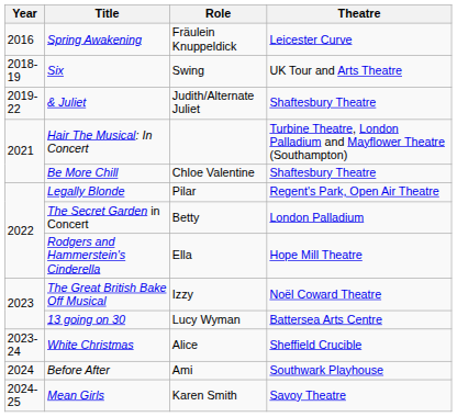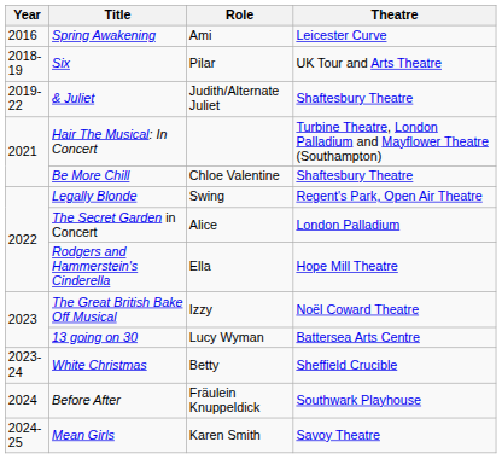 <table class="wikitable">
 <tr>
 <th>Year</th>
 <th>Title</th>
 <th>Role</th>
 <th>Theatre</th>
 </tr>
 <tr>
 <td>2016</td>
 <td><em><a href='#'>Spring Awakening</a></em></td>
-<td>Fräulein Knuppeldick</td>
+<td>Ami</td>
 <td><a href='#'>Leicester Curve</a></td>
 </tr>
 <tr>
 <td>2018-19</td>
 <td><em><a href='#'>Six</a></em></td>
-<td>Swing</td>
+<td>Pilar</td>
 <td>UK Tour and <a href='#'>Arts Theatre</a></td>
 </tr>
 <tr>
 <td>2019-22</td>
 <td><em><a href='#'>& Juliet</a></em></td>
 <td>Judith/Alternate Juliet</td>
 <td><a href='#'>Shaftesbury Theatre</a></td>
 </tr>
 <tr>
 <td rowspan="2">2021</td>
 <td><em><a href='#'>Hair The Musical</a>: In Concert</em></td>
 <td></td>
 <td><a href='#'>Turbine Theatre</a>, <a href='#'>London Palladium</a> and <a href='#'>Mayflower Theatre</a> (Southampton)</td>
 </tr>
 <tr>
 <td><em><a href='#'>Be More Chill</a></em></td>
 <td>Chloe Valentine</td>
 <td><a href='#'>Shaftesbury Theatre</a></td>
 </tr>
 <tr>
 <td rowspan="3">2022</td>
 <td><em><a href='#'>Legally Blonde</a></em></td>
-<td>Pilar</td>
+<td>Swing</td>
 <td><a href='#'>Regent's Park, Open Air Theatre</a></td>
 </tr>
 <tr>
 <td><em><a href='#'>The Secret Garden</a></em> in Concert</td>
-<td>Betty</td>
+<td>Alice</td>
 <td><a href='#'>London Palladium</a></td>
 </tr>
 <tr>
 <td><em><a href='#'>Rodgers and Hammerstein's Cinderella</a></em></td>
 <td>Ella</td>
 <td><a href='#'>Hope Mill Theatre</a></td>
 </tr>
 <tr>
 <td rowspan="2">2023</td>
 <td><em><a href='#'>The Great British Bake Off Musical</a></em></td>
 <td>Izzy</td>
 <td><a href='#'>Noël Coward Theatre</a></td>
 </tr>
 <tr>
 <td><a href='#'><em>13 going on 30</em></a></td>
 <td>Lucy Wyman</td>
 <td><a href='#'>Battersea Arts Centre</a></td>
 </tr>
 <tr>
 <td>2023-24</td>
 <td><em><a href='#'>White Christmas</a></em></td>
-<td>Alice</td>
+<td>Betty</td>
 <td><a href='#'>Sheffield Crucible</a></td>
 </tr>
 <tr>
 <td>2024</td>
 <td><em>Before After</em></td>
-<td>Ami</td>
+<td>Fräulein Knuppeldick</td>
 <td><a href='#'>Southwark Playhouse</a></td>
 </tr>
 <tr>
 <td>2024-25</td>
 <td><em><a href='#'>Mean Girls</a></em></td>
 <td>Karen Smith</td>
 <td><a href='#'>Savoy Theatre</a></td>
 </tr>
 </table>
